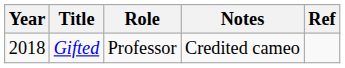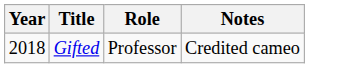 <table class="wikitable sortable">
 <tr>
 <th>Year</th>
 <th>Title</th>
 <th>Role</th>
 <th class = "unsortable">Notes</th>
-<th class = "unsortable">Ref</th>
 </tr>
 <tr>
 <td>2018</td>
 <td><em><a href='#'>Gifted</a></em></td>
 <td>Professor</td>
 <td>Credited cameo</td>
-<td></td>
 </tr>
 </table>
